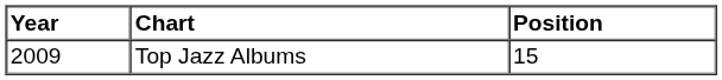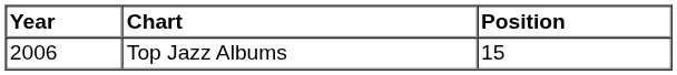 <table border=1 cellspacing=0 cellpadding=2 width="500px">
 <tr>
 <th align="left">Year</th>
 <th align="left">Chart</th>
 <th align="left">Position</th>
 </tr>
 <tr>
-<td align="left">2009</td>
+<td align="left">2006</td>
 <td align="left">Top Jazz Albums</td>
 <td align="left">15</td>
 </tr>
 <tr>
 </tr>
 </table>
